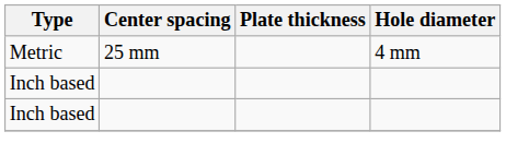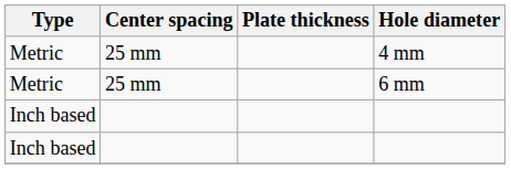 <table class="wikitable">
 <tr>
 <th>Type</th>
 <th>Center spacing</th>
 <th>Plate thickness</th>
 <th>Hole diameter</th>
 </tr>
 <tr>
 <td>Metric</td>
 <td>25 mm</td>
 <td></td>
 <td>4 mm</td>
+</tr>
+<tr>
+<td>Metric</td>
+<td>25 mm</td>
+<td></td>
+<td>6 mm</td>
 </tr>
 <tr>
 <td>Inch based</td>
 <td></td>
 <td></td>
 <td></td>
 </tr>
 <tr>
 <td>Inch based</td>
 <td></td>
 <td></td>
 <td></td>
 </tr>
 <tr>
 </tr>
 </table>
